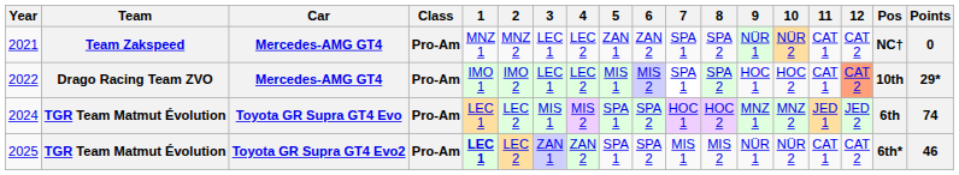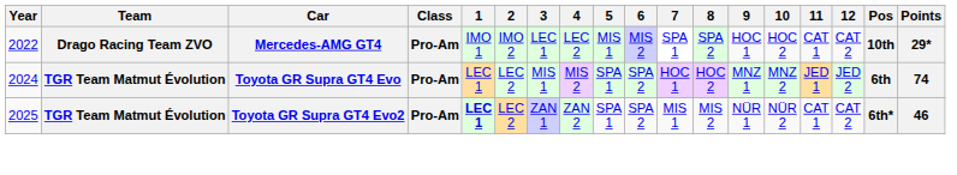 <table class="wikitable" style="text-align:center; font-size:90%">
 <tr>
 <th>Year</th>
 <th>Team</th>
 <th>Car</th>
 <th>Class</th>
 <th>1</th>
 <th>2</th>
 <th>3</th>
 <th>4</th>
 <th>5</th>
 <th>6</th>
 <th>7</th>
 <th>8</th>
 <th>9</th>
 <th>10</th>
 <th>11</th>
 <th>12</th>
 <th>Pos</th>
 <th>Points</th>
 </tr>
 <tr>
-<td><a href='#'>2021</a></td>
-<th><a href='#'>Team Zakspeed</a></th>
-<th><a href='#'>Mercedes-AMG GT4</a></th>
-<th>Pro-Am</th>
-<td><a href='#'>MNZ<br>1</a></td>
-<td><a href='#'>MNZ<br>2</a></td>
-<td><a href='#'>LEC<br>1</a></td>
-<td><a href='#'>LEC<br>2</a></td>
-<td><a href='#'>ZAN<br>1</a></td>
-<td><a href='#'>ZAN<br>2</a></td>
-<td><a href='#'>SPA<br>1</a></td>
-<td><a href='#'>SPA<br>2</a></td>
-<td style="background:#DFFFDF;"><a href='#'>NÜR<br>1</a><br></td>
-<td style="background:#FFDF9F;"><a href='#'>NÜR<br>2</a><br></td>
-<td><a href='#'>CAT<br>1</a></td>
-<td><a href='#'>CAT<br>2</a></td>
-<th>NC†</th>
-<th>0</th>
-</tr>
-<tr>
 <td><a href='#'>2022</a></td>
 <th>Drago Racing Team ZVO</th>
 <th><a href='#'>Mercedes-AMG GT4</a></th>
 <th>Pro-Am</th>
 <td style="background:#DFFFDF;"><a href='#'>IMO<br>1</a><br></td>
 <td style="background:#DFFFDF;"><a href='#'>IMO<br>2</a><br></td>
 <td style="background:#DFFFDF;"><a href='#'>LEC<br>1</a><br></td>
 <td style="background:#DFFFDF;"><a href='#'>LEC<br>2</a><br></td>
 <td style="background:#DFFFDF;"><a href='#'>MIS<br>1</a><br></td>
 <td style="background:#CFCFFF;"><a href='#'>MIS<br>2</a><br></td>
 <td style="background:#FFFFFF;"><a href='#'>SPA<br>1</a><br></td>
 <td style="background:#DFFFDF;"><a href='#'>SPA<br>2</a><br></td>
 <td><a href='#'>HOC<br>1</a></td>
 <td><a href='#'>HOC<br>2</a></td>
 <td><a href='#'>CAT<br>1</a></td>
-<td style="background: lightsalmon;"><a href='#'>CAT<br>2</a></td>
+<td><a href='#'>CAT<br>2</a></td>
 <th>10th</th>
 <th>29*</th>
 </tr>
 <tr>
 <td><a href='#'>2024</a></td>
 <th><a href='#'>TGR</a> Team Matmut Évolution</th>
 <th><a href='#'>Toyota GR Supra GT4 Evo</a></th>
 <th>Pro-Am</th>
 <td style="background:#FFDF9F;"><a href='#'>LEC<br>1</a><br></td>
 <td style="background:#DFFFDF;"><a href='#'>LEC<br>2</a><br></td>
 <td style="background:#DFFFDF;"><a href='#'>MIS<br>1</a><br></td>
 <td style="background:#EFCFFF;"><a href='#'>MIS<br>2</a><br></td>
 <td style="background:#DFFFDF;"><a href='#'>SPA<br>1</a><br></td>
 <td style="background:#DFFFDF;"><a href='#'>SPA<br>2</a><br></td>
 <td style="background:#EFCFFF;"><a href='#'>HOC<br>1</a><br></td>
 <td style="background:#EFCFFF;"><a href='#'>HOC<br>2</a><br></td>
 <td style="background:#DFFFDF;"><a href='#'>MNZ<br>1</a><br></td>
 <td style="background:#DFFFDF;"><a href='#'>MNZ<br>2</a><br></td>
 <td style="background:#FFDF9F;"><a href='#'>JED<br>1</a><br></td>
 <td style="background:#DFFFDF;"><a href='#'>JED<br>2</a><br></td>
 <th>6th</th>
 <th>74</th>
 </tr>
 <tr>
 <td><a href='#'>2025</a></td>
 <th><a href='#'>TGR</a> Team Matmut Évolution</th>
 <th><a href='#'>Toyota GR Supra GT4 Evo2</a></th>
 <th>Pro-Am</th>
 <td style="background:#DFFFDF;"><strong><a href='#'>LEC<br>1</a><br></strong></td>
 <td style="background:#FFDF9F;"><a href='#'>LEC<br>2</a><br></td>
 <td style="background:#CFCFFF;"><a href='#'>ZAN<br>1</a><br></td>
 <td style="background:#DFFFDF;"><a href='#'>ZAN<br>2</a><br></td>
 <td style="background:#;"><a href='#'>SPA<br>1</a></td>
 <td style="background:#;"><a href='#'>SPA<br>2</a></td>
 <td style="background:#;"><a href='#'>MIS<br>1</a></td>
 <td style="background:#;"><a href='#'>MIS<br>2</a></td>
 <td style="background:#;"><a href='#'>NÜR<br>1</a></td>
 <td style="background:#;"><a href='#'>NÜR<br>2</a></td>
 <td style="background:#;"><a href='#'>CAT<br>1</a></td>
 <td style="background:#;"><a href='#'>CAT<br>2</a></td>
 <th>6th*</th>
 <th>46</th>
 </tr>
 </table>
